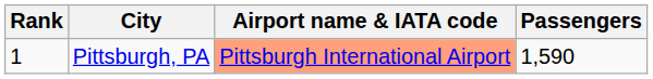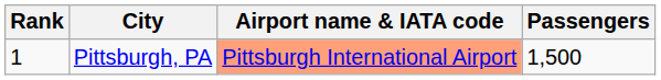 <table class="wikitable">
 <tr>
 <th>Rank</th>
 <th>City</th>
 <th>Airport name & IATA code</th>
 <th>Passengers</th>
 </tr>
 <tr>
 <td>1</td>
 <td><a href='#'>Pittsburgh, PA</a></td>
 <td style="background: lightsalmon;"><a href='#'>Pittsburgh International Airport</a></td>
-<td>1,590</td>
+<td>1,500</td>
 </tr>
 </table>
